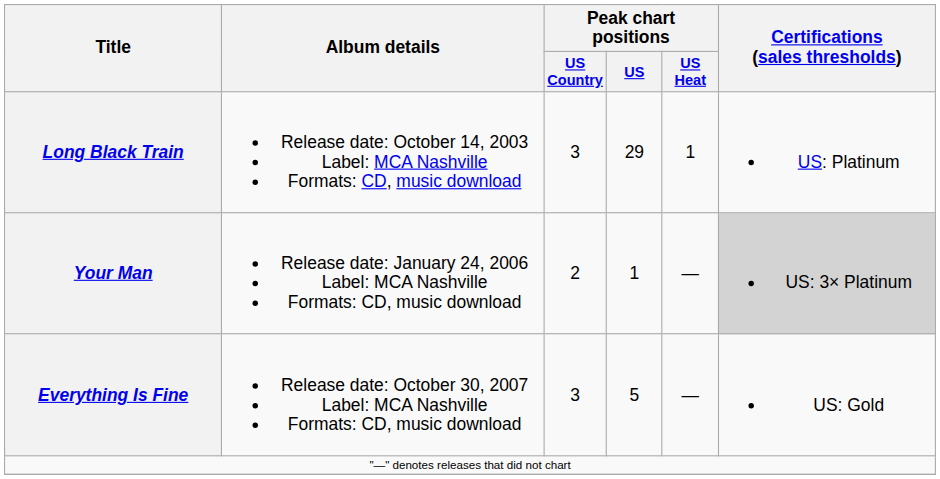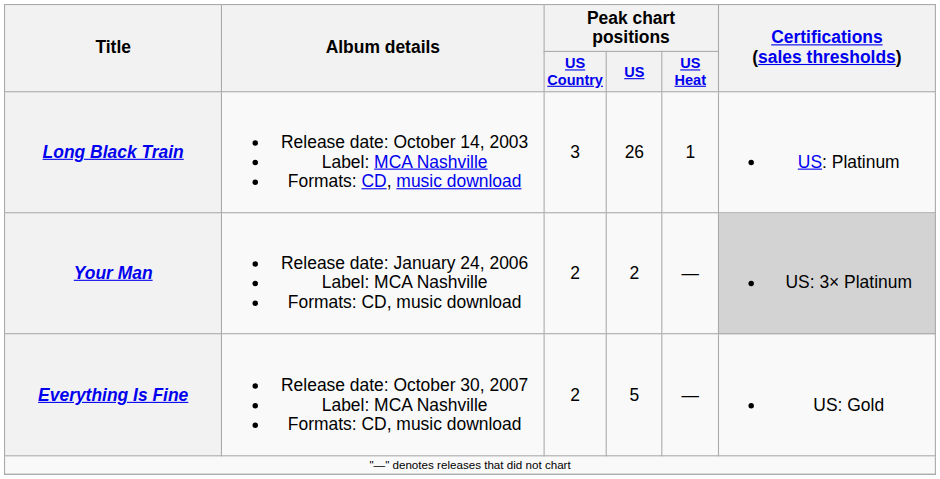 <table class="wikitable plainrowheaders" style="text-align:center;">
 <tr>
 <th rowspan="2" style="width:12em;">Title</th>
 <th rowspan="2" style="width:18em;">Album details</th>
 <th colspan="3">Peak chart positions</th>
 <th rowspan="2" style="width:12em;"><a href='#'>Certifications</a><br>(<a href='#'>sales thresholds</a>)</th>
 </tr>
 <tr style="font-size:smaller;">
 <th width="45"><a href='#'>US Country</a><br></th>
 <th width="45"><a href='#'>US</a><br></th>
 <th width="45"><a href='#'>US<br>Heat</a><br></th>
 </tr>
 <tr>
 <th scope="row"><em><a href='#'>Long Black Train</a></em></th>
 <td><br><ul><li>Release date: October 14, 2003</li><li>Label: <a href='#'>MCA Nashville</a></li><li>Formats: <a href='#'>CD</a>, <a href='#'>music download</a></li></ul></td>
 <td>3</td>
-<td>29</td>
+<td>26</td>
 <td>1</td>
 <td><br><ul><li><a href='#'>US</a>: Platinum</li></ul></td>
 </tr>
 <tr>
 <th scope="row"><em><a href='#'>Your Man</a></em></th>
 <td><br><ul><li>Release date: January 24, 2006</li><li>Label: MCA Nashville</li><li>Formats: CD, music download</li></ul></td>
 <td>2</td>
-<td>1</td>
+<td>2</td>
 <td>—</td>
 <td style="background: lightgrey;"><br><ul><li>US: 3× Platinum</li></ul></td>
 </tr>
 <tr>
 <th scope="row"><em><a href='#'>Everything Is Fine</a></em></th>
 <td><br><ul><li>Release date: October 30, 2007</li><li>Label: MCA Nashville</li><li>Formats: CD, music download</li></ul></td>
-<td>3</td>
+<td>2</td>
 <td>5</td>
 <td>—</td>
 <td><br><ul><li>US: Gold</li></ul></td>
 </tr>
 <tr>
 <td colspan="6" style="font-size:8pt">"—" denotes releases that did not chart</td>
 </tr>
 <tr>
 </tr>
 </table>
